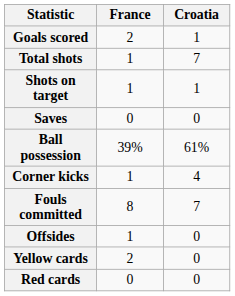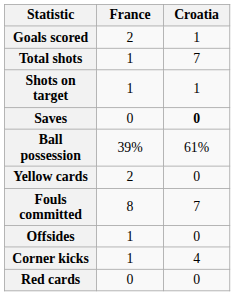 <table class="wikitable plainrowheaders" style="text-align:center">
 <tr>
 <th scope="col" style="width:100px">Statistic</th>
 <th scope="col" style="width:70px">France</th>
 <th scope="col" style="width:70px">Croatia</th>
 </tr>
 <tr>
 <th scope=row>Goals scored</th>
 <td>2</td>
 <td>1</td>
 </tr>
 <tr>
 <th scope=row>Total shots</th>
 <td>1</td>
 <td>7</td>
 </tr>
 <tr>
 <th scope=row>Shots on target</th>
 <td>1</td>
 <td>1</td>
 </tr>
 <tr>
 <th scope=row>Saves</th>
 <td>0</td>
-<td>0</td>
+<td><strong>0</strong></td>
 </tr>
 <tr>
 <th scope=row>Ball possession</th>
 <td>39%</td>
 <td>61%</td>
 </tr>
 <tr>
-<th scope=row>Corner kicks</th>
-<td>1</td>
-<td>4</td>
+<th scope=row>Yellow cards</th>
+<td>2</td>
+<td>0</td>
 </tr>
 <tr>
 <th scope=row>Fouls committed</th>
 <td>8</td>
 <td>7</td>
 </tr>
 <tr>
 <th scope=row>Offsides</th>
 <td>1</td>
 <td>0</td>
 </tr>
 <tr>
-<th scope=row>Yellow cards</th>
-<td>2</td>
-<td>0</td>
+<th scope=row>Corner kicks</th>
+<td>1</td>
+<td>4</td>
 </tr>
 <tr>
 <th scope=row>Red cards</th>
 <td>0</td>
 <td>0</td>
 </tr>
 </table>
